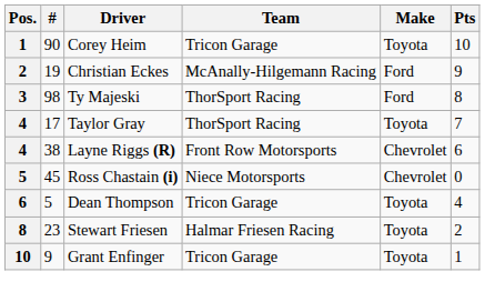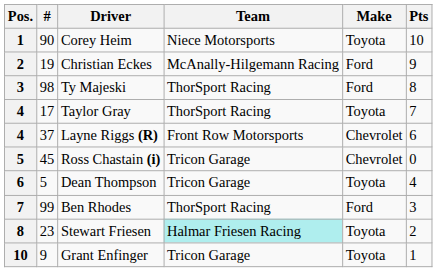 <table class="wikitable" style="font-size:95%">
 <tr>
 <th>Pos.</th>
 <th>#</th>
 <th>Driver</th>
 <th>Team</th>
 <th>Make</th>
 <th>Pts</th>
 </tr>
 <tr>
 <th>1</th>
 <td>90</td>
 <td>Corey Heim</td>
-<td>Tricon Garage</td>
+<td>Niece Motorsports</td>
 <td>Toyota</td>
 <td>10</td>
 </tr>
 <tr>
 <th>2</th>
 <td>19</td>
 <td>Christian Eckes</td>
 <td>McAnally-Hilgemann Racing</td>
 <td>Ford</td>
 <td>9</td>
 </tr>
 <tr>
 <th>3</th>
 <td>98</td>
 <td>Ty Majeski</td>
 <td>ThorSport Racing</td>
 <td>Ford</td>
 <td>8</td>
 </tr>
 <tr>
 <th>4</th>
 <td>17</td>
 <td>Taylor Gray</td>
 <td>ThorSport Racing</td>
 <td>Toyota</td>
 <td>7</td>
 </tr>
 <tr>
 <th>4</th>
-<td>38</td>
+<td>37</td>
 <td>Layne Riggs <strong>(R)</strong></td>
 <td>Front Row Motorsports</td>
 <td>Chevrolet</td>
 <td>6</td>
 </tr>
 <tr>
 <th>5</th>
 <td>45</td>
 <td>Ross Chastain <strong>(i)</strong></td>
-<td>Niece Motorsports</td>
+<td>Tricon Garage</td>
 <td>Chevrolet</td>
 <td>0</td>
 </tr>
 <tr>
 <th>6</th>
 <td>5</td>
 <td>Dean Thompson</td>
 <td>Tricon Garage</td>
 <td>Toyota</td>
 <td>4</td>
 </tr>
 <tr>
+<th>7</th>
+<td>99</td>
+<td>Ben Rhodes</td>
+<td>ThorSport Racing</td>
+<td>Ford</td>
+<td>3</td>
+</tr>
+<tr>
 <th>8</th>
 <td>23</td>
 <td>Stewart Friesen</td>
-<td>Halmar Friesen Racing</td>
+<td style="background: paleturquoise;">Halmar Friesen Racing</td>
 <td>Toyota</td>
 <td>2</td>
 </tr>
 <tr>
 <th>10</th>
 <td>9</td>
 <td>Grant Enfinger</td>
 <td>Tricon Garage</td>
 <td>Toyota</td>
 <td>1</td>
 </tr>
 </table>
